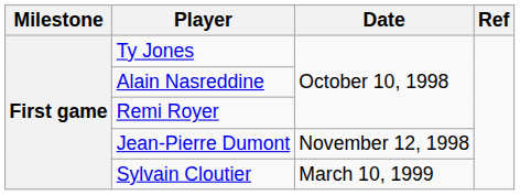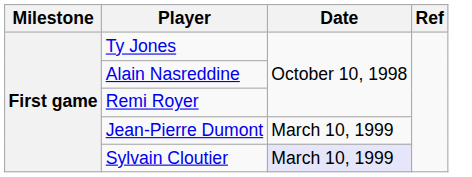 <table class="wikitable">
 <tr>
 <th scope="col">Milestone</th>
 <th scope="col">Player</th>
 <th scope="col">Date</th>
 <th scope="col">Ref</th>
 </tr>
 <tr>
 <th rowspan=5>First game</th>
 <td><a href='#'>Ty Jones</a></td>
 <td rowspan=3>October 10, 1998</td>
 <td rowspan=5></td>
 </tr>
 <tr>
 <td><a href='#'>Alain Nasreddine</a></td>
 </tr>
 <tr>
 <td><a href='#'>Remi Royer</a></td>
 </tr>
 <tr>
 <td><a href='#'>Jean-Pierre Dumont</a></td>
-<td>November 12, 1998</td>
+<td>March 10, 1999</td>
 </tr>
 <tr>
 <td><a href='#'>Sylvain Cloutier</a></td>
-<td>March 10, 1999</td>
+<td style="background: lavender;">March 10, 1999</td>
 </tr>
 </table>
